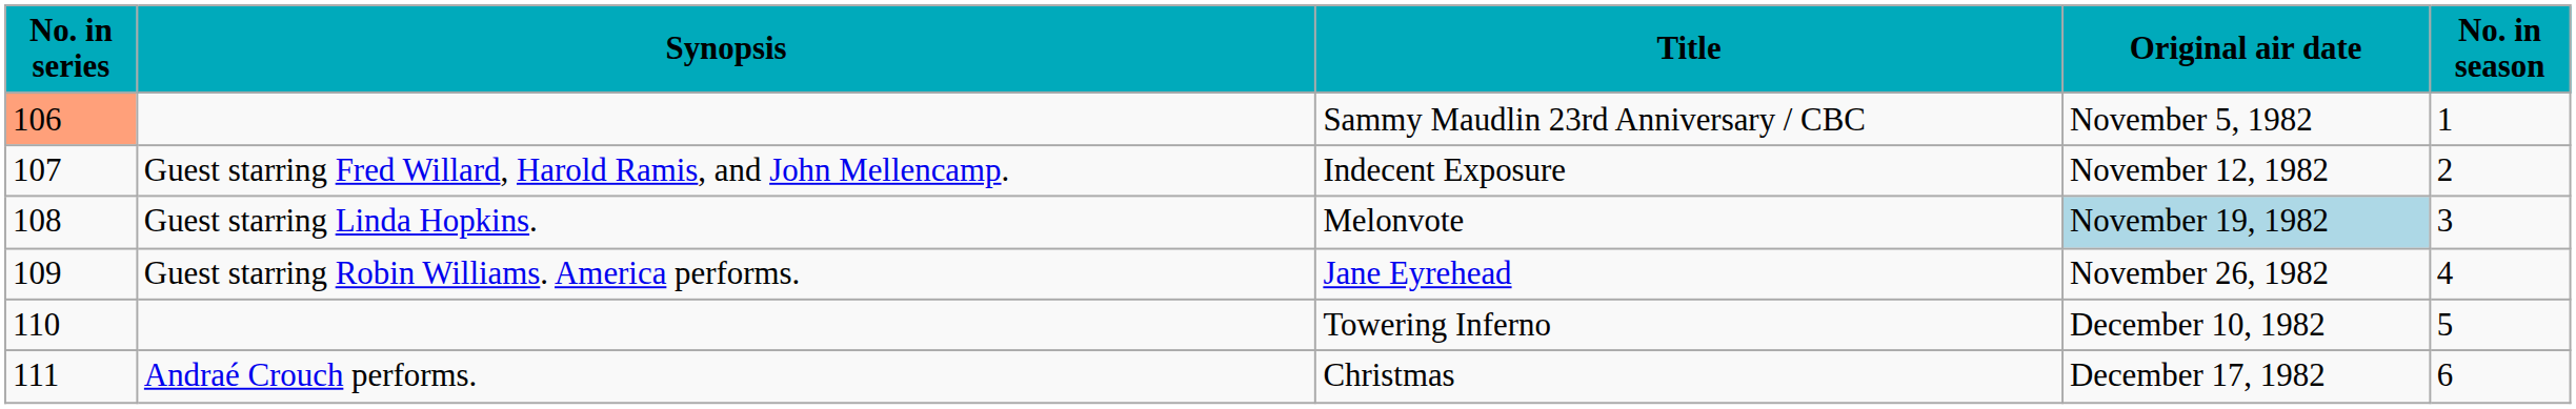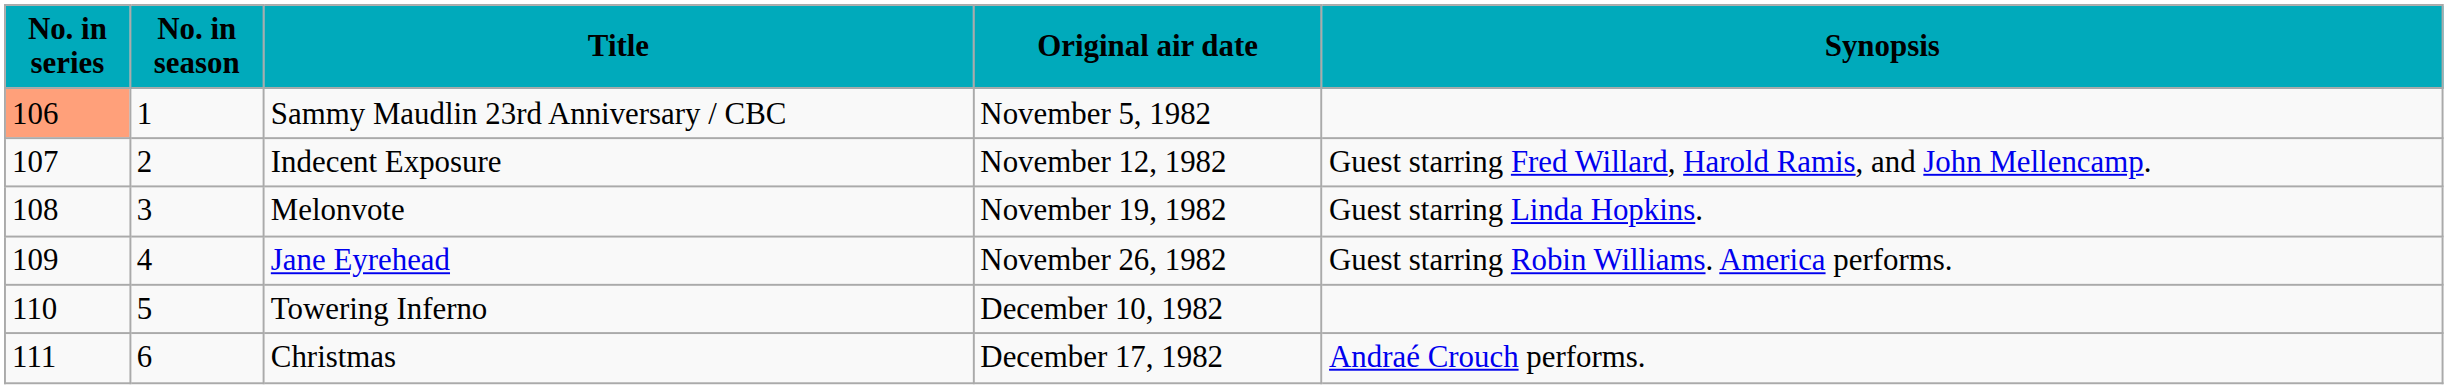 <table class="wikitable" style="width:100%; margin:auto;">
 <tr style="color:black">
 <th scope="col" style="background: #00AABB;">No. in<br> series</th>
-<th scope="col" style="background: #00AABB;">Synopsis</th>
+<th scope="col" style="background: #00AABB;">No. in<br> season</th>
 <th scope="col" style="background: #00AABB;">Title</th>
 <th scope="col" style="background: #00AABB;">Original air date</th>
-<th scope="col" style="background: #00AABB;">No. in<br> season</th>
+<th scope="col" style="background: #00AABB;">Synopsis</th>
 </tr>
 <tr>
 <td style="background: lightsalmon;">106</td>
-<td></td>
+<td>1</td>
 <td>Sammy Maudlin 23rd Anniversary / CBC</td>
 <td>November 5, 1982</td>
-<td>1</td>
+<td></td>
 </tr>
 <tr>
 <td>107</td>
-<td>Guest starring <a href='#'>Fred Willard</a>, <a href='#'>Harold Ramis</a>, and <a href='#'>John Mellencamp</a>.</td>
+<td>2</td>
 <td>Indecent Exposure</td>
 <td>November 12, 1982</td>
-<td>2</td>
+<td>Guest starring <a href='#'>Fred Willard</a>, <a href='#'>Harold Ramis</a>, and <a href='#'>John Mellencamp</a>.</td>
 </tr>
 <tr>
 <td>108</td>
+<td>3</td>
+<td>Melonvote</td>
+<td>November 19, 1982</td>
 <td>Guest starring <a href='#'>Linda Hopkins</a>.</td>
-<td>Melonvote</td>
-<td style="background: lightblue;">November 19, 1982</td>
-<td>3</td>
 </tr>
 <tr>
 <td>109</td>
-<td>Guest starring <a href='#'>Robin Williams</a>. <a href='#'>America</a> performs.</td>
+<td>4</td>
 <td><a href='#'>Jane Eyrehead</a></td>
 <td>November 26, 1982</td>
-<td>4</td>
+<td>Guest starring <a href='#'>Robin Williams</a>. <a href='#'>America</a> performs.</td>
 </tr>
 <tr>
 <td>110</td>
-<td></td>
+<td>5</td>
 <td>Towering Inferno</td>
 <td>December 10, 1982</td>
-<td>5</td>
+<td></td>
 </tr>
 <tr>
 <td>111</td>
-<td><a href='#'>Andraé Crouch</a> performs.</td>
+<td>6</td>
 <td>Christmas</td>
 <td>December 17, 1982</td>
-<td>6</td>
+<td><a href='#'>Andraé Crouch</a> performs.</td>
 </tr>
 </table>
